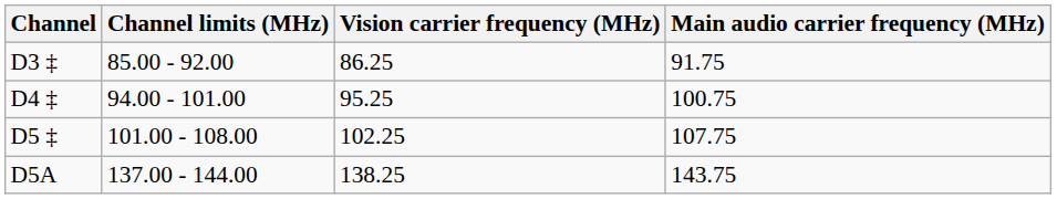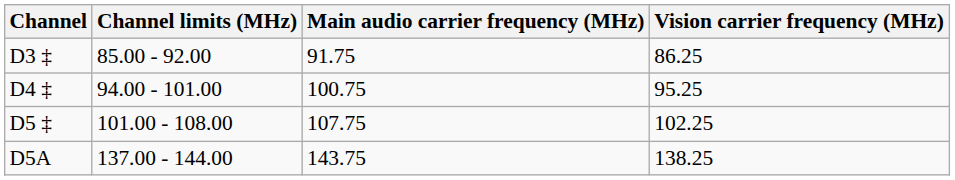 <table class="wikitable">
 <tr>
 <th>Channel</th>
 <th>Channel limits (MHz)</th>
+<th>Main audio carrier frequency (MHz)</th>
 <th>Vision carrier frequency (MHz)</th>
-<th>Main audio carrier frequency (MHz)</th>
 </tr>
 <tr>
 <td>D3 ‡</td>
 <td>85.00 - 92.00</td>
+<td>91.75</td>
 <td>86.25</td>
-<td>91.75</td>
 </tr>
 <tr>
 <td>D4 ‡</td>
 <td>94.00 - 101.00</td>
+<td>100.75</td>
 <td>95.25</td>
-<td>100.75</td>
 </tr>
 <tr>
 <td>D5 ‡</td>
 <td>101.00 - 108.00</td>
+<td>107.75</td>
 <td>102.25</td>
-<td>107.75</td>
 </tr>
 <tr>
 <td>D5A</td>
 <td>137.00 - 144.00</td>
+<td>143.75</td>
 <td>138.25</td>
-<td>143.75</td>
 </tr>
 </table>
